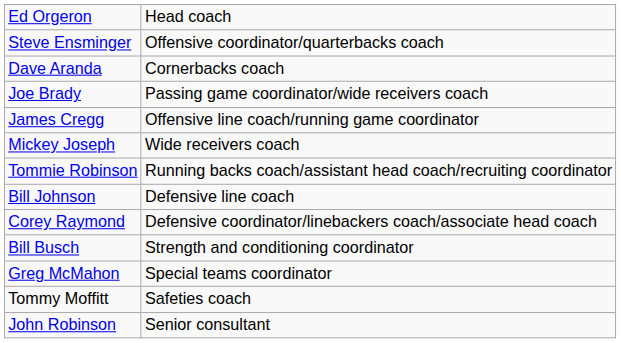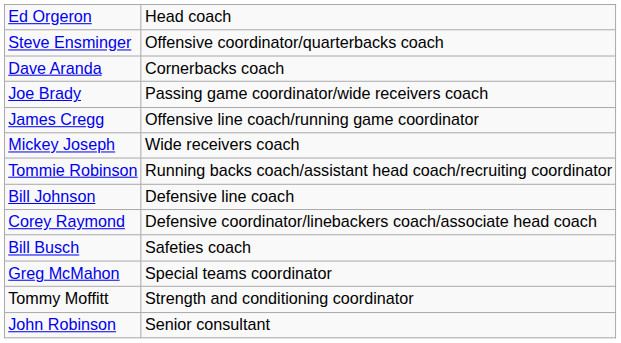 <table class="wikitable">
 <tr>
 </tr>
 <tr>
 <td><a href='#'>Ed Orgeron</a></td>
 <td>Head coach</td>
 </tr>
 <tr>
 <td><a href='#'>Steve Ensminger</a></td>
 <td>Offensive coordinator/quarterbacks coach</td>
 </tr>
 <tr>
 <td><a href='#'>Dave Aranda</a></td>
 <td>Cornerbacks coach</td>
 </tr>
 <tr>
 <td><a href='#'>Joe Brady</a></td>
 <td>Passing game coordinator/wide receivers coach</td>
 </tr>
 <tr>
 <td><a href='#'>James Cregg</a></td>
 <td>Offensive line coach/running game coordinator</td>
 </tr>
 <tr>
 <td><a href='#'>Mickey Joseph</a></td>
 <td>Wide receivers coach</td>
 </tr>
 <tr>
 <td><a href='#'>Tommie Robinson</a></td>
 <td>Running backs coach/assistant head coach/recruiting coordinator</td>
 </tr>
 <tr>
 <td><a href='#'>Bill Johnson</a></td>
 <td>Defensive line coach</td>
 </tr>
 <tr>
 <td><a href='#'>Corey Raymond</a></td>
 <td>Defensive coordinator/linebackers coach/associate head coach</td>
 </tr>
 <tr>
 <td><a href='#'>Bill Busch</a></td>
-<td>Strength and conditioning coordinator</td>
+<td>Safeties coach</td>
 </tr>
 <tr>
 <td><a href='#'>Greg McMahon</a></td>
 <td>Special teams coordinator</td>
 </tr>
 <tr>
 <td>Tommy Moffitt</td>
-<td>Safeties coach</td>
+<td>Strength and conditioning coordinator</td>
 </tr>
 <tr>
 <td><a href='#'>John Robinson</a></td>
 <td>Senior consultant</td>
 </tr>
 </table>
